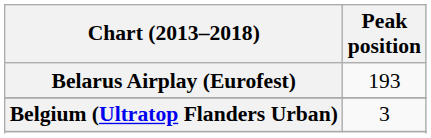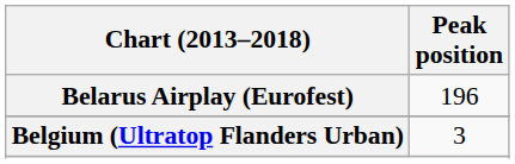 <table class="wikitable plainrowheaders sortable" style="text-align:center;">
 <tr>
 <th scope="col">Chart (2013–2018)</th>
 <th scope="col">Peak<br>position</th>
 </tr>
 <tr>
 <th scope="row">Belarus Airplay (Eurofest)</th>
-<td>193</td>
+<td>196</td>
 </tr>
 <tr>
 </tr>
 <tr>
 <th scope="row">Belgium (<a href='#'>Ultratop</a> Flanders Urban)</th>
 <td align=center>3</td>
 </tr>
 <tr>
 </tr>
 <tr>
 </tr>
 <tr>
 </tr>
 <tr>
 </tr>
 <tr>
 </tr>
 <tr>
 </tr>
 <tr>
 </tr>
 <tr>
 </tr>
 <tr>
 </tr>
 <tr>
 </tr>
 <tr>
 </tr>
 <tr>
 </tr>
 <tr>
 </tr>
 <tr>
 </tr>
 </table>
